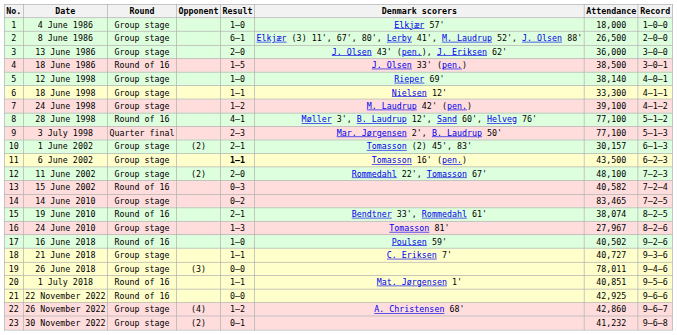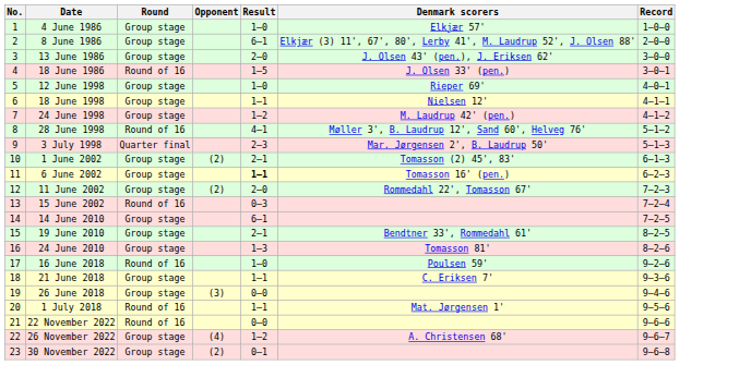 <table class="wikitable sortable" style="text-align:center">
 <tr>
 <th>No.</th>
 <th>Date</th>
 <th>Round</th>
 <th>Opponent</th>
 <th>Result</th>
 <th>Denmark scorers</th>
-<th>Attendance</th>
 <th>Record</th>
 </tr>
 <tr bgcolor=#ddffdd>
 <td>1</td>
 <td>4 June 1986</td>
 <td>Group stage</td>
 <td></td>
 <td>1–0</td>
 <td><a href='#'>Elkjær</a> 57'</td>
-<td>18,000</td>
 <td>1–0–0</td>
 </tr>
 <tr bgcolor=#ddffdd>
 <td>2</td>
 <td>8 June 1986</td>
 <td>Group stage</td>
 <td></td>
 <td>6–1</td>
 <td><a href='#'>Elkjær</a> (3) 11', 67', 80', <a href='#'>Lerby</a> 41', <a href='#'>M. Laudrup</a> 52', <a href='#'>J. Olsen</a> 88'</td>
-<td>26,500</td>
 <td>2–0–0</td>
 </tr>
 <tr bgcolor=#ddffdd>
 <td>3</td>
 <td>13 June 1986</td>
 <td>Group stage</td>
 <td></td>
 <td>2–0</td>
 <td><a href='#'>J. Olsen</a> 43' (<a href='#'>pen.</a>), <a href='#'>J. Eriksen</a> 62'</td>
-<td>36,000</td>
 <td>3–0–0</td>
 </tr>
 <tr bgcolor=#ffdddd>
 <td>4</td>
 <td>18 June 1986</td>
 <td>Round of 16</td>
 <td></td>
 <td>1–5</td>
 <td><a href='#'>J. Olsen</a> 33' (<a href='#'>pen.</a>)</td>
-<td>38,500</td>
 <td>3–0–1</td>
 </tr>
 <tr bgcolor=#ddffdd>
 <td>5</td>
 <td>12 June 1998</td>
 <td>Group stage</td>
 <td></td>
 <td>1–0</td>
 <td><a href='#'>Rieper</a> 69'</td>
-<td>38,140</td>
 <td>4–0–1</td>
 </tr>
 <tr bgcolor=#ffffcc>
 <td>6</td>
 <td>18 June 1998</td>
 <td>Group stage</td>
 <td></td>
 <td>1–1</td>
 <td><a href='#'>Nielsen</a> 12'</td>
-<td>33,300</td>
 <td>4–1–1</td>
 </tr>
 <tr bgcolor=#ffdddd>
 <td>7</td>
 <td>24 June 1998</td>
 <td>Group stage</td>
 <td></td>
 <td>1–2</td>
 <td><a href='#'>M. Laudrup</a> 42' (<a href='#'>pen.</a>)</td>
-<td>39,100</td>
 <td>4–1–2</td>
 </tr>
 <tr bgcolor=#ddffdd>
 <td>8</td>
 <td>28 June 1998</td>
 <td>Round of 16</td>
 <td></td>
 <td>4–1</td>
 <td><a href='#'>Møller</a> 3', <a href='#'>B. Laudrup</a> 12', <a href='#'>Sand</a> 60', <a href='#'>Helveg</a> 76'</td>
-<td>77,100</td>
 <td>5–1–2</td>
 </tr>
 <tr bgcolor=#ffdddd>
 <td>9</td>
 <td>3 July 1998</td>
 <td>Quarter final</td>
 <td></td>
 <td>2–3</td>
 <td><a href='#'>Mar. Jørgensen</a> 2', <a href='#'>B. Laudrup</a> 50'</td>
-<td>77,100</td>
 <td>5–1–3</td>
 </tr>
 <tr bgcolor=#ddffdd>
 <td>10</td>
 <td>1 June 2002</td>
 <td>Group stage</td>
 <td> (2)</td>
 <td>2–1</td>
 <td><a href='#'>Tomasson</a> (2) 45', 83'</td>
-<td>30,157</td>
 <td>6–1–3</td>
 </tr>
 <tr bgcolor=#ffffcc>
 <td>11</td>
 <td>6 June 2002</td>
 <td>Group stage</td>
 <td></td>
 <td><strong>1–1</strong></td>
 <td><a href='#'>Tomasson</a> 16' (<a href='#'>pen.</a>)</td>
-<td>43,500</td>
 <td>6–2–3</td>
 </tr>
 <tr bgcolor=#ddffdd>
 <td>12</td>
 <td>11 June 2002</td>
 <td>Group stage</td>
 <td> (2)</td>
 <td>2–0</td>
 <td><a href='#'>Rommedahl</a> 22', <a href='#'>Tomasson</a> 67'</td>
-<td>48,100</td>
 <td>7–2–3</td>
 </tr>
 <tr bgcolor=#ffdddd>
 <td>13</td>
 <td>15 June 2002</td>
 <td>Round of 16</td>
 <td></td>
 <td>0–3</td>
 <td></td>
-<td>40,582</td>
 <td>7–2–4</td>
 </tr>
 <tr bgcolor=#ffdddd>
 <td>14</td>
 <td>14 June 2010</td>
 <td>Group stage</td>
 <td></td>
-<td>0–2</td>
+<td>6–1</td>
 <td></td>
-<td>83,465</td>
 <td>7–2–5</td>
 </tr>
 <tr bgcolor=#ddffdd>
 <td>15</td>
 <td>19 June 2010</td>
-<td>Round of 16</td>
+<td>Group stage</td>
 <td></td>
 <td>2–1</td>
 <td><a href='#'>Bendtner</a> 33', <a href='#'>Rommedahl</a> 61'</td>
-<td>38,074</td>
 <td>8–2–5</td>
 </tr>
 <tr bgcolor=#ffdddd>
 <td>16</td>
 <td>24 June 2010</td>
 <td>Group stage</td>
 <td></td>
 <td>1–3</td>
 <td><a href='#'>Tomasson</a> 81'</td>
-<td>27,967</td>
 <td>8–2–6</td>
 </tr>
 <tr bgcolor=#ddffdd>
 <td>17</td>
 <td>16 June 2018</td>
 <td>Round of 16</td>
 <td></td>
 <td>1–0</td>
 <td><a href='#'>Poulsen</a> 59'</td>
-<td>40,502</td>
 <td>9–2–6</td>
 </tr>
 <tr bgcolor=#ffffcc>
 <td>18</td>
 <td>21 June 2018</td>
 <td>Group stage</td>
 <td></td>
 <td>1–1</td>
 <td><a href='#'>C. Eriksen</a> 7'</td>
-<td>40,727</td>
 <td>9–3–6</td>
 </tr>
 <tr bgcolor=#ffffcc>
 <td>19</td>
 <td>26 June 2018</td>
 <td>Group stage</td>
 <td> (3)</td>
 <td>0–0</td>
 <td></td>
-<td>78,011</td>
 <td>9–4–6</td>
 </tr>
 <tr bgcolor=#ffffcc>
 <td>20</td>
 <td>1 July 2018</td>
 <td>Round of 16</td>
 <td></td>
 <td>1–1 </td>
 <td><a href='#'>Mat. Jørgensen</a> 1'</td>
-<td>40,851</td>
 <td>9–5–6</td>
 </tr>
 <tr bgcolor=#ffffcc>
 <td>21</td>
 <td>22 November 2022</td>
 <td>Round of 16</td>
 <td></td>
 <td>0–0</td>
 <td></td>
-<td>42,925</td>
 <td>9–6–6</td>
 </tr>
 <tr bgcolor=#ffdddd>
 <td>22</td>
 <td>26 November 2022</td>
 <td>Group stage</td>
 <td> (4)</td>
 <td>1–2</td>
 <td><a href='#'>A. Christensen</a> 68'</td>
-<td>42,860</td>
 <td>9–6–7</td>
 </tr>
 <tr bgcolor=#ffdddd>
 <td>23</td>
 <td>30 November 2022</td>
 <td>Group stage</td>
 <td> (2)</td>
 <td>0–1</td>
 <td></td>
-<td>41,232</td>
 <td>9–6–8</td>
 </tr>
 </table>
